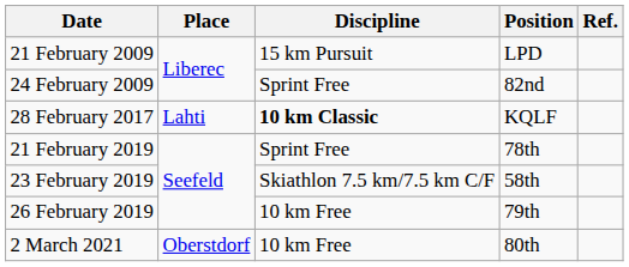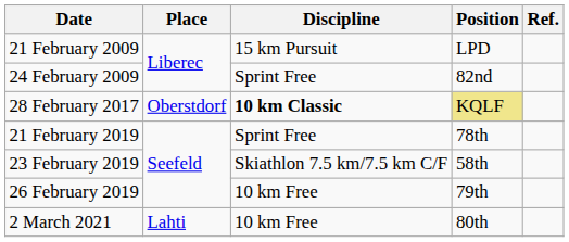 <table class="wikitable">
 <tr>
 <th>Date</th>
 <th>Place</th>
 <th>Discipline</th>
 <th>Position</th>
 <th>Ref.</th>
 </tr>
 <tr>
 <td r align=right>21 February 2009</td>
 <td rowspan="2"><a href='#'>Liberec</a></td>
 <td>15 km Pursuit</td>
 <td>LPD</td>
 <td></td>
 </tr>
 <tr>
 <td r align=right>24 February 2009</td>
 <td>Sprint Free</td>
 <td>82nd</td>
 <td></td>
 </tr>
 <tr>
 <td align="right">28 February 2017</td>
-<td><a href='#'>Lahti</a></td>
+<td><a href='#'>Oberstdorf</a></td>
 <td><strong>10 km Classic</strong></td>
-<td>KQLF</td>
+<td style="background: khaki;">KQLF</td>
 <td></td>
 </tr>
 <tr>
 <td align="right" r>21 February 2019</td>
 <td rowspan="3"><a href='#'>Seefeld</a></td>
 <td>Sprint Free</td>
 <td>78th</td>
 <td></td>
 </tr>
 <tr>
 <td align="right" r>23 February 2019</td>
 <td>Skiathlon 7.5 km/7.5 km C/F</td>
 <td>58th</td>
 <td></td>
 </tr>
 <tr>
 <td align="right" r>26 February 2019</td>
 <td>10 km Free</td>
 <td>79th</td>
 <td></td>
 </tr>
 <tr>
 <td>2 March 2021</td>
-<td><a href='#'>Oberstdorf</a></td>
+<td><a href='#'>Lahti</a></td>
 <td>10 km Free</td>
 <td>80th</td>
 <td></td>
 </tr>
 </table>
